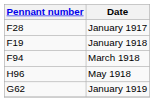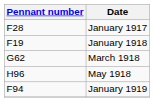 <table class="wikitable" style="text-align:left">
 <tr>
 <th><a href='#'>Pennant number</a></th>
 <th>Date</th>
 </tr>
 <tr>
 <td>F28</td>
 <td>January 1917</td>
 </tr>
 <tr>
 <td>F19</td>
 <td>January 1918</td>
 </tr>
 <tr>
-<td>F94</td>
+<td>G62</td>
 <td>March 1918</td>
 </tr>
 <tr>
 <td>H96</td>
 <td>May 1918</td>
 </tr>
 <tr>
-<td>G62</td>
+<td>F94</td>
 <td>January 1919</td>
 </tr>
 <tr>
 </tr>
 </table>
